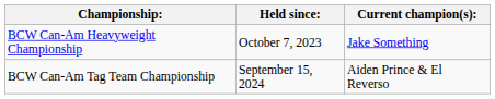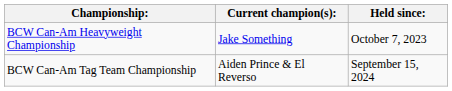 <table class="wikitable">
 <tr>
 <th>Championship:</th>
+<th>Current champion(s):</th>
 <th>Held since:</th>
-<th>Current champion(s):</th>
 </tr>
 <tr>
 <td><a href='#'>BCW Can-Am Heavyweight Championship</a></td>
+<td><a href='#'>Jake Something</a></td>
 <td>October 7, 2023</td>
-<td><a href='#'>Jake Something</a></td>
 </tr>
 <tr>
 <td>BCW Can-Am Tag Team Championship</td>
+<td>Aiden Prince & El Reverso</td>
 <td>September 15, 2024</td>
-<td>Aiden Prince & El Reverso</td>
 </tr>
 </table>
